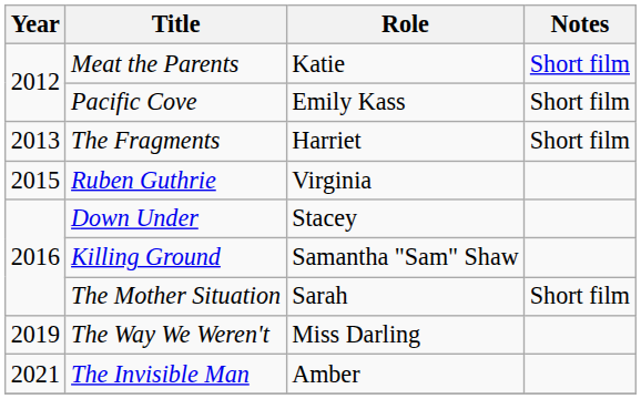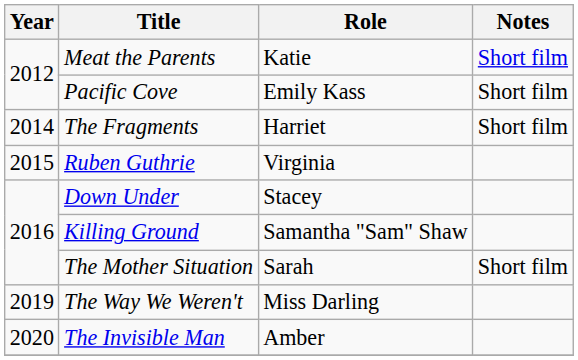 <table class="wikitable sortable">
 <tr>
 <th>Year</th>
 <th>Title</th>
 <th>Role</th>
 <th>Notes</th>
 </tr>
 <tr>
 <td rowspan="2">2012</td>
 <td><em>Meat the Parents</em></td>
 <td>Katie</td>
 <td><a href='#'>Short film</a></td>
 </tr>
 <tr>
 <td><em>Pacific Cove</em></td>
 <td>Emily Kass</td>
 <td>Short film</td>
 </tr>
 <tr>
-<td>2013</td>
+<td>2014</td>
 <td><em>The Fragments</em></td>
 <td>Harriet</td>
 <td>Short film</td>
 </tr>
 <tr>
 <td>2015</td>
 <td><em><a href='#'>Ruben Guthrie</a></em></td>
 <td>Virginia</td>
 <td></td>
 </tr>
 <tr>
 <td rowspan="3">2016</td>
 <td><em><a href='#'>Down Under</a></em></td>
 <td>Stacey</td>
 <td></td>
 </tr>
 <tr>
 <td><em><a href='#'>Killing Ground</a></em></td>
 <td>Samantha "Sam" Shaw</td>
 <td></td>
 </tr>
 <tr>
 <td><em>The Mother Situation</em></td>
 <td>Sarah</td>
 <td>Short film</td>
 </tr>
 <tr>
 <td>2019</td>
 <td><em>The Way We Weren't</em></td>
 <td>Miss Darling</td>
 <td></td>
 </tr>
 <tr>
-<td>2021</td>
+<td>2020</td>
 <td><em><a href='#'>The Invisible Man</a></em></td>
 <td>Amber</td>
 <td></td>
 </tr>
 <tr>
 </tr>
 </table>
